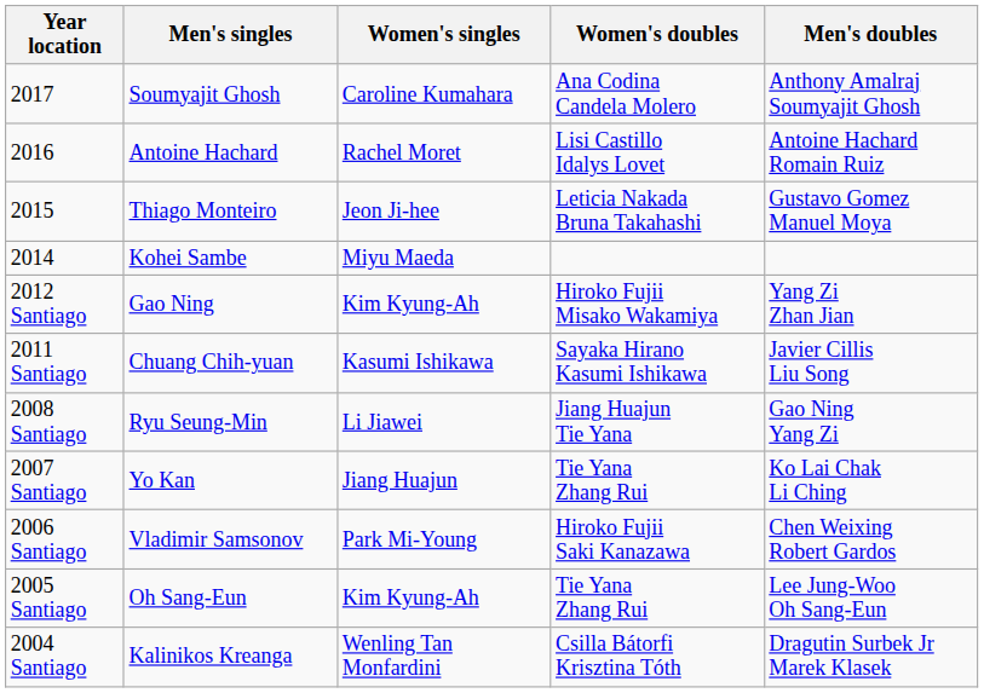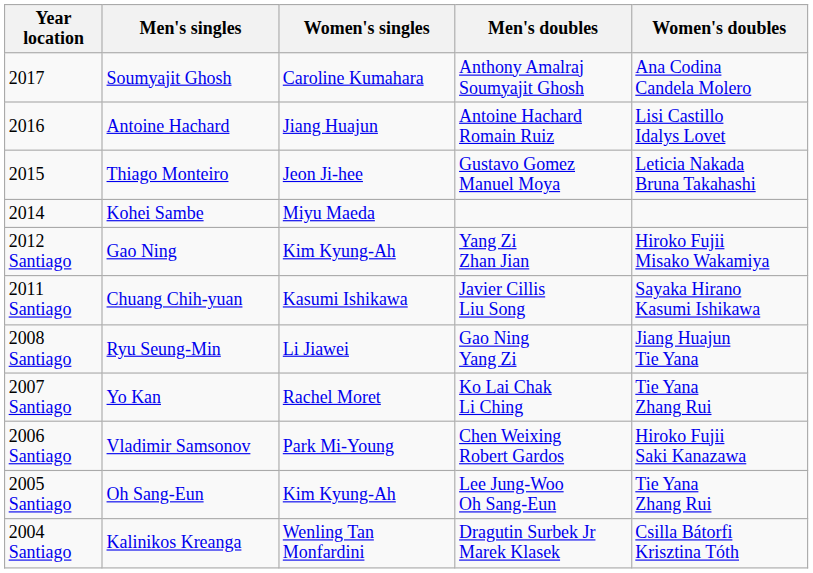 <table class="wikitable">
 <tr>
 <th width="80">Year <br> location</th>
 <th style="width:150px;">Men's singles</th>
 <th style="width:150px;">Women's singles</th>
+<th style="width:150px;">Men's doubles</th>
 <th style="width:150px;">Women's doubles</th>
-<th style="width:150px;">Men's doubles</th>
 </tr>
 <tr>
 <td>2017<br></td>
 <td> <a href='#'>Soumyajit Ghosh</a></td>
 <td> <a href='#'>Caroline Kumahara</a></td>
+<td> <a href='#'>Anthony Amalraj</a><br> <a href='#'>Soumyajit Ghosh</a></td>
 <td> <a href='#'>Ana Codina</a><br> <a href='#'>Candela Molero</a></td>
-<td> <a href='#'>Anthony Amalraj</a><br> <a href='#'>Soumyajit Ghosh</a></td>
 </tr>
 <tr>
 <td>2016<br></td>
 <td> <a href='#'>Antoine Hachard</a></td>
-<td> <a href='#'>Rachel Moret</a></td>
+<td> <a href='#'>Jiang Huajun</a></td>
+<td> <a href='#'>Antoine Hachard</a><br> <a href='#'>Romain Ruiz</a></td>
 <td> <a href='#'>Lisi Castillo</a><br> <a href='#'>Idalys Lovet</a></td>
-<td> <a href='#'>Antoine Hachard</a><br> <a href='#'>Romain Ruiz</a></td>
 </tr>
 <tr>
 <td>2015<br></td>
 <td> <a href='#'>Thiago Monteiro</a></td>
 <td> <a href='#'>Jeon Ji-hee</a></td>
+<td> <a href='#'>Gustavo Gomez</a><br> <a href='#'>Manuel Moya</a></td>
 <td> <a href='#'>Leticia Nakada</a><br> <a href='#'>Bruna Takahashi</a></td>
-<td> <a href='#'>Gustavo Gomez</a><br> <a href='#'>Manuel Moya</a></td>
 </tr>
 <tr>
 <td>2014<br></td>
 <td> <a href='#'>Kohei Sambe</a></td>
 <td> <a href='#'>Miyu Maeda</a></td>
 <td></td>
 <td></td>
 </tr>
 <tr>
 <td>2012<br> <a href='#'>Santiago</a></td>
 <td> <a href='#'>Gao Ning</a></td>
 <td> <a href='#'>Kim Kyung-Ah</a></td>
+<td> <a href='#'>Yang Zi</a><br>  <a href='#'>Zhan Jian</a></td>
 <td> <a href='#'>Hiroko Fujii</a><br>  <a href='#'>Misako Wakamiya</a></td>
-<td> <a href='#'>Yang Zi</a><br>  <a href='#'>Zhan Jian</a></td>
 </tr>
 <tr>
 <td>2011<br> <a href='#'>Santiago</a></td>
 <td> <a href='#'>Chuang Chih-yuan</a></td>
 <td> <a href='#'>Kasumi Ishikawa</a></td>
+<td> <a href='#'>Javier Cillis</a><br>  <a href='#'>Liu Song</a></td>
 <td> <a href='#'>Sayaka Hirano</a><br>  <a href='#'>Kasumi Ishikawa</a></td>
-<td> <a href='#'>Javier Cillis</a><br>  <a href='#'>Liu Song</a></td>
 </tr>
 <tr>
 <td>2008<br> <a href='#'>Santiago</a></td>
 <td> <a href='#'>Ryu Seung-Min</a></td>
 <td> <a href='#'>Li Jiawei</a></td>
+<td> <a href='#'>Gao Ning</a><br>  <a href='#'>Yang Zi</a></td>
 <td> <a href='#'>Jiang Huajun</a><br>  <a href='#'>Tie Yana</a></td>
-<td> <a href='#'>Gao Ning</a><br>  <a href='#'>Yang Zi</a></td>
 </tr>
 <tr>
 <td>2007<br> <a href='#'>Santiago</a></td>
 <td> <a href='#'>Yo Kan</a></td>
-<td> <a href='#'>Jiang Huajun</a></td>
+<td> <a href='#'>Rachel Moret</a></td>
+<td> <a href='#'>Ko Lai Chak</a><br>  <a href='#'>Li Ching</a></td>
 <td> <a href='#'>Tie Yana</a><br>  <a href='#'>Zhang Rui</a></td>
-<td> <a href='#'>Ko Lai Chak</a><br>  <a href='#'>Li Ching</a></td>
 </tr>
 <tr>
 <td>2006<br> <a href='#'>Santiago</a></td>
 <td> <a href='#'>Vladimir Samsonov</a></td>
 <td> <a href='#'>Park Mi-Young</a></td>
+<td> <a href='#'>Chen Weixing</a><br>  <a href='#'>Robert Gardos</a></td>
 <td> <a href='#'>Hiroko Fujii</a><br>  <a href='#'>Saki Kanazawa</a></td>
-<td> <a href='#'>Chen Weixing</a><br>  <a href='#'>Robert Gardos</a></td>
 </tr>
 <tr>
 <td>2005<br> <a href='#'>Santiago</a></td>
 <td> <a href='#'>Oh Sang-Eun</a></td>
 <td> <a href='#'>Kim Kyung-Ah</a></td>
+<td> <a href='#'>Lee Jung-Woo</a><br>  <a href='#'>Oh Sang-Eun</a></td>
 <td> <a href='#'>Tie Yana</a><br>  <a href='#'>Zhang Rui</a></td>
-<td> <a href='#'>Lee Jung-Woo</a><br>  <a href='#'>Oh Sang-Eun</a></td>
 </tr>
 <tr>
 <td>2004<br> <a href='#'>Santiago</a></td>
 <td> <a href='#'>Kalinikos Kreanga</a></td>
 <td> <a href='#'>Wenling Tan Monfardini</a></td>
+<td> <a href='#'>Dragutin Surbek Jr</a><br>  <a href='#'>Marek Klasek</a></td>
 <td> <a href='#'>Csilla Bátorfi</a><br>  <a href='#'>Krisztina Tóth</a></td>
-<td> <a href='#'>Dragutin Surbek Jr</a><br>  <a href='#'>Marek Klasek</a></td>
 </tr>
 </table>
